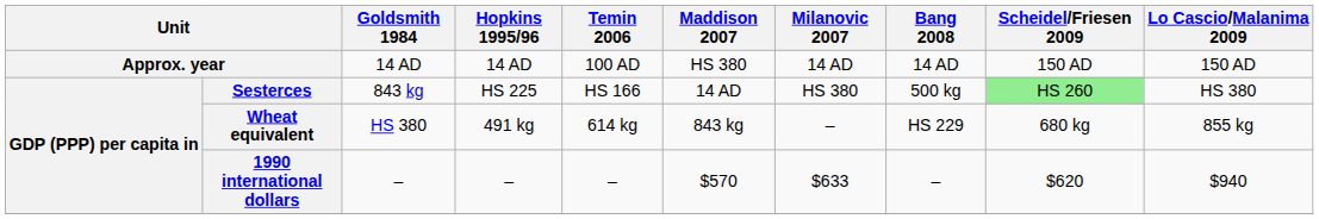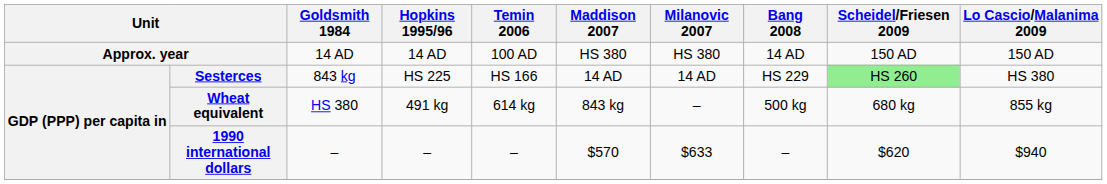 <table class="wikitable plainrowheaders" style="text-align:center;">
 <tr>
 <th scope="col" colspan="2" width="24%">Unit</th>
 <th scope="col" width="10%"><a href='#'>Goldsmith</a><br>1984</th>
 <th scope="col" width="10%"><a href='#'>Hopkins</a><br>1995/96</th>
 <th scope="col" width="10%"><a href='#'>Temin</a><br>2006</th>
 <th scope="col" width="10%"><a href='#'>Maddison</a><br>2007</th>
 <th scope="col" width="10%"><a href='#'>Milanovic</a><br>2007</th>
 <th scope="col" width="10%"><a href='#'>Bang</a><br>2008</th>
 <th scope="col" width="13%"><a href='#'>Scheidel</a>/Friesen<br>2009</th>
 <th scope="col" width="13%"><a href='#'>Lo Cascio</a>/<a href='#'>Malanima</a><br>2009</th>
 </tr>
 <tr>
 <th scope="row" colspan="2"><strong>Approx. year</strong></th>
 <td>14 AD</td>
 <td>14 AD</td>
 <td>100 AD</td>
 <td>HS 380</td>
-<td>14 AD</td>
+<td>HS 380</td>
 <td>14 AD</td>
 <td>150 AD</td>
 <td>150 AD</td>
 </tr>
 <tr>
 <th scope="row" rowspan="3"><strong>GDP (PPP) per capita in</strong></th>
 <th scope="row"><a href='#'>Sesterces</a></th>
 <td>843 <a href='#'>kg</a></td>
 <td>HS 225</td>
 <td>HS 166</td>
 <td>14 AD</td>
-<td>HS 380</td>
-<td>500 kg</td>
+<td>14 AD</td>
+<td>HS 229</td>
 <td style="background: lightgreen;">HS 260</td>
 <td>HS 380</td>
 </tr>
 <tr>
 <th scope="row"><a href='#'>Wheat</a> equivalent</th>
 <td><a href='#'>HS</a> 380</td>
 <td>491 kg</td>
 <td>614 kg</td>
 <td>843 kg</td>
 <td>–</td>
-<td>HS 229</td>
+<td>500 kg</td>
 <td>680 kg</td>
 <td>855 kg</td>
 </tr>
 <tr>
 <th scope="row"><a href='#'>1990 international dollars</a></th>
 <td>–</td>
 <td>–</td>
 <td>–</td>
 <td>$570</td>
 <td>$633</td>
 <td>–</td>
 <td>$620</td>
 <td>$940</td>
 </tr>
 <tr>
 </tr>
 </table>
